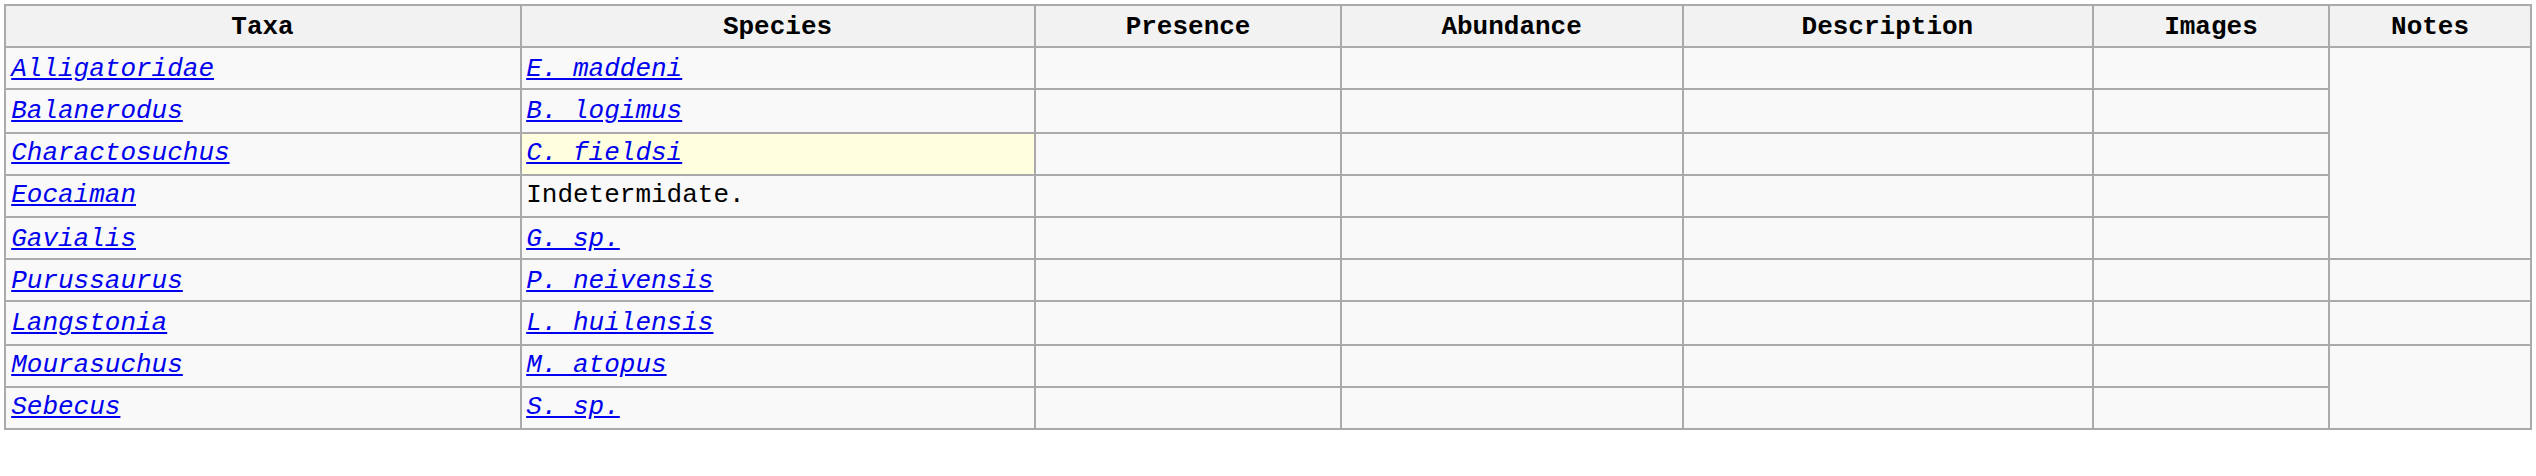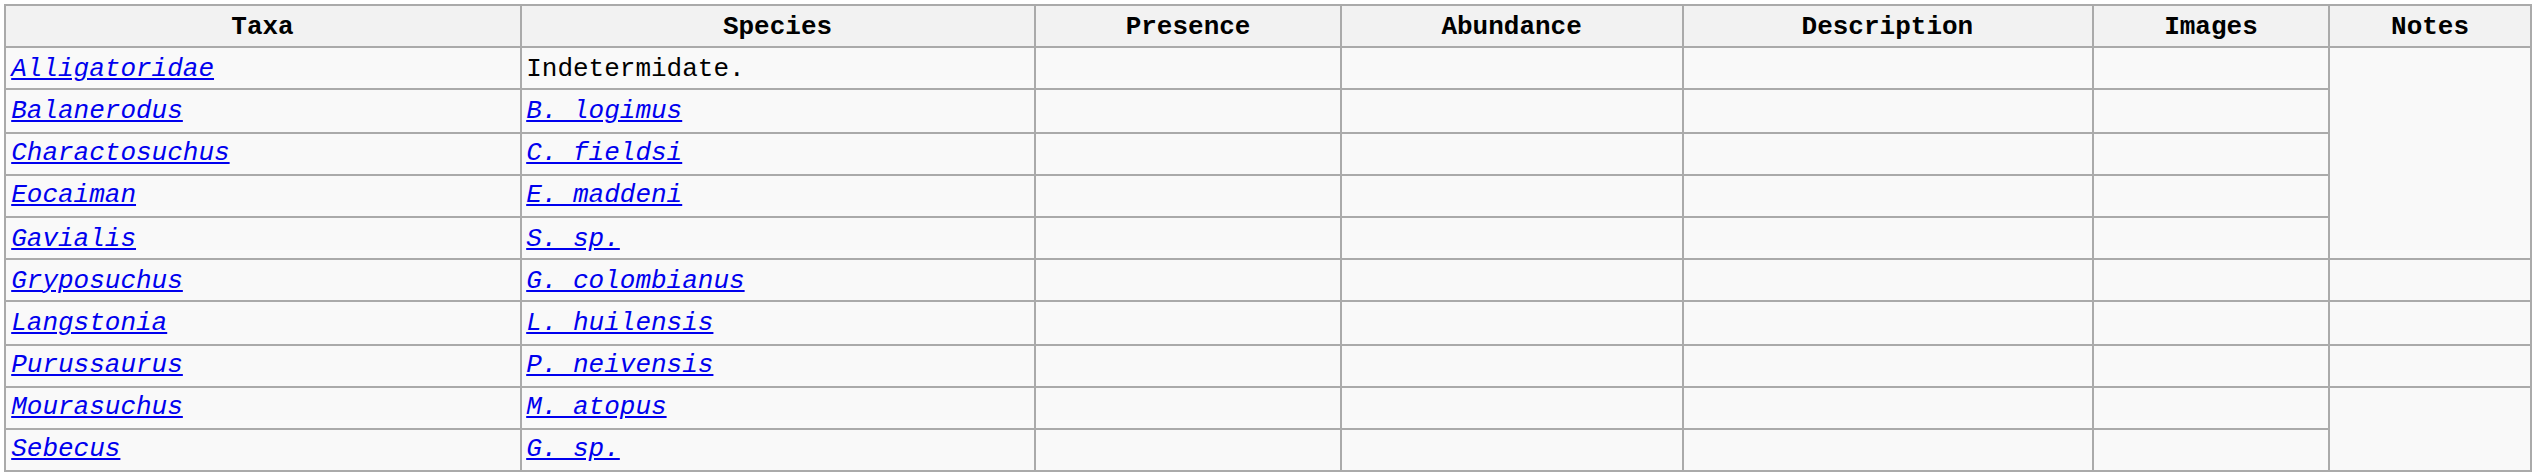 <table class="wikitable sortable mw-collapsible" width=100%>
 <tr>
 <th>Taxa</th>
 <th>Species</th>
 <th>Presence</th>
 <th>Abundance</th>
 <th>Description</th>
 <th>Images</th>
 <th>Notes</th>
 </tr>
 <tr>
 <td><em><a href='#'>Alligatoridae</a></em></td>
-<td><em><a href='#'>E. maddeni</a></em></td>
+<td>Indetermidate.</td>
 <td></td>
 <td></td>
 <td></td>
 <td></td>
 <td rowspan = "5"></td>
 </tr>
 <tr>
 <td><em><a href='#'>Balanerodus</a></em></td>
 <td><em><a href='#'>B. logimus</a></em></td>
 <td></td>
 <td></td>
 <td></td>
 <td></td>
 </tr>
 <tr>
 <td><em><a href='#'>Charactosuchus</a></em></td>
-<td style="background: lightyellow;"><em><a href='#'>C. fieldsi</a></em></td>
+<td><em><a href='#'>C. fieldsi</a></em></td>
 <td></td>
 <td></td>
 <td></td>
 <td></td>
 </tr>
 <tr>
 <td><em><a href='#'>Eocaiman</a></em></td>
-<td>Indetermidate.</td>
+<td><em><a href='#'>E. maddeni</a></em></td>
 <td></td>
 <td></td>
 <td></td>
 <td></td>
 </tr>
 <tr>
 <td><em><a href='#'>Gavialis</a></em></td>
-<td><em><a href='#'>G. sp.</a></em></td>
+<td><em><a href='#'>S. sp.</a></em></td>
 <td></td>
 <td></td>
 <td></td>
 <td></td>
 </tr>
 <tr>
-<td><em><a href='#'>Purussaurus</a></em></td>
-<td><em><a href='#'>P. neivensis</a></em></td>
+<td><em><a href='#'>Gryposuchus</a></em></td>
+<td><em><a href='#'>G. colombianus</a></em></td>
 <td></td>
 <td></td>
 <td></td>
 <td></td>
 <td></td>
 </tr>
 <tr>
 <td><em><a href='#'>Langstonia</a></em></td>
 <td><em><a href='#'>L. huilensis</a></em></td>
+<td></td>
+<td></td>
+<td></td>
+<td></td>
+<td></td>
+</tr>
+<tr>
+<td><em><a href='#'>Purussaurus</a></em></td>
+<td><em><a href='#'>P. neivensis</a></em></td>
 <td></td>
 <td></td>
 <td></td>
 <td></td>
 <td></td>
 </tr>
 <tr>
 <td><em><a href='#'>Mourasuchus</a></em></td>
 <td><em><a href='#'>M. atopus</a></em></td>
 <td></td>
 <td></td>
 <td></td>
 <td></td>
 <td rowspan = "2"></td>
 </tr>
 <tr>
 <td><em><a href='#'>Sebecus</a></em></td>
-<td><em><a href='#'>S. sp.</a></em></td>
+<td><em><a href='#'>G. sp.</a></em></td>
 <td></td>
 <td></td>
 <td></td>
 <td></td>
 </tr>
 </table>
